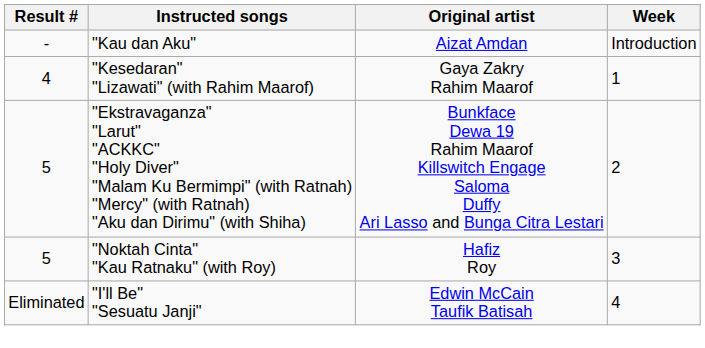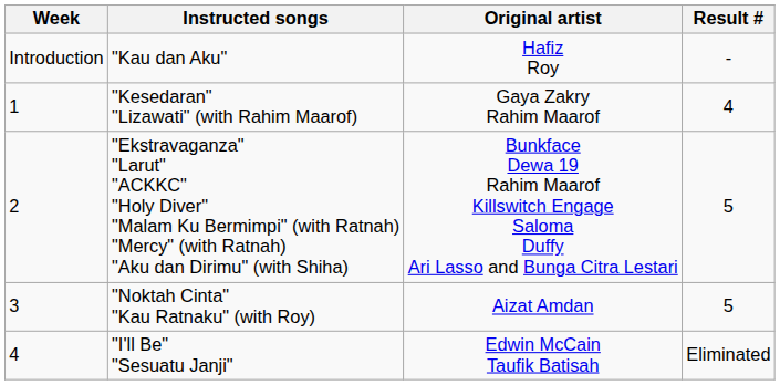 <table class="wikitable">
 <tr>
-<th>Result #</th>
+<th>Week</th>
 <th>Instructed songs</th>
 <th>Original artist</th>
-<th>Week</th>
+<th>Result #</th>
 </tr>
 <tr>
+<td>Introduction</td>
+<td>"Kau dan Aku"</td>
+<td align="center"><a href='#'>Hafiz</a> <br> Roy</td>
 <td align="center">-</td>
-<td>"Kau dan Aku"</td>
-<td align="center"><a href='#'>Aizat Amdan</a></td>
-<td>Introduction</td>
 </tr>
 <tr>
-<td align="center">4</td>
+<td>1</td>
 <td>"Kesedaran" <br> "Lizawati" (with Rahim Maarof)</td>
 <td align="center">Gaya Zakry <br> Rahim Maarof</td>
-<td>1</td>
+<td align="center">4</td>
 </tr>
 <tr>
-<td align="center">5</td>
+<td>2</td>
 <td>"Ekstravaganza" <br> "Larut" <br> "ACKKC" <br> "Holy Diver" <br> "Malam Ku Bermimpi" (with Ratnah) <br> "Mercy" (with Ratnah) <br> "Aku dan Dirimu" (with Shiha)</td>
 <td align="center"><a href='#'>Bunkface</a> <br> <a href='#'>Dewa 19</a> <br> Rahim Maarof <br> <a href='#'>Killswitch Engage</a><br> <a href='#'>Saloma</a> <br> <a href='#'>Duffy</a> <br> <a href='#'>Ari Lasso</a> and <a href='#'>Bunga Citra Lestari</a></td>
-<td>2</td>
+<td align="center">5</td>
 </tr>
 <tr>
+<td>3</td>
+<td>"Noktah Cinta" <br> "Kau Ratnaku" (with Roy)</td>
+<td align="center"><a href='#'>Aizat Amdan</a></td>
 <td align="center">5</td>
-<td>"Noktah Cinta" <br> "Kau Ratnaku" (with Roy)</td>
-<td align="center"><a href='#'>Hafiz</a> <br> Roy</td>
-<td>3</td>
 </tr>
 <tr>
-<td align="center">Eliminated</td>
+<td>4</td>
 <td>"I'll Be" <br> "Sesuatu Janji"</td>
 <td align="center"><a href='#'>Edwin McCain</a> <br> <a href='#'>Taufik Batisah</a></td>
-<td>4</td>
+<td align="center">Eliminated</td>
 </tr>
 </table>
